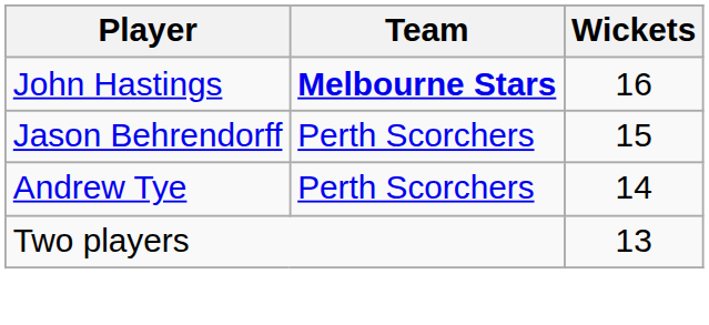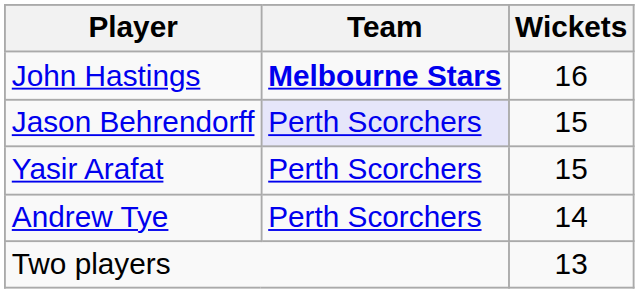 <table class="wikitable" style="text-align: center;">
 <tr>
 <th>Player</th>
 <th>Team</th>
 <th>Wickets</th>
 </tr>
 <tr>
 <td style="text-align:left"><a href='#'>John Hastings</a></td>
 <td style="text-align:left"><strong><a href='#'>Melbourne Stars</a></strong></td>
 <td>16</td>
 </tr>
 <tr>
 <td style="text-align:left"><a href='#'>Jason Behrendorff</a></td>
+<td style="background: lavender; text-align:left"><a href='#'>Perth Scorchers</a></td>
+<td>15</td>
+</tr>
+<tr>
+<td style="text-align:left"><a href='#'>Yasir Arafat</a></td>
 <td style="text-align:left"><a href='#'>Perth Scorchers</a></td>
 <td>15</td>
 </tr>
 <tr>
 <td style="text-align:left"><a href='#'>Andrew Tye</a></td>
 <td style="text-align:left"><a href='#'>Perth Scorchers</a></td>
 <td>14</td>
 </tr>
 <tr>
 <td style="text-align:left" colspan="2">Two players</td>
 <td>13</td>
 </tr>
 </table>
